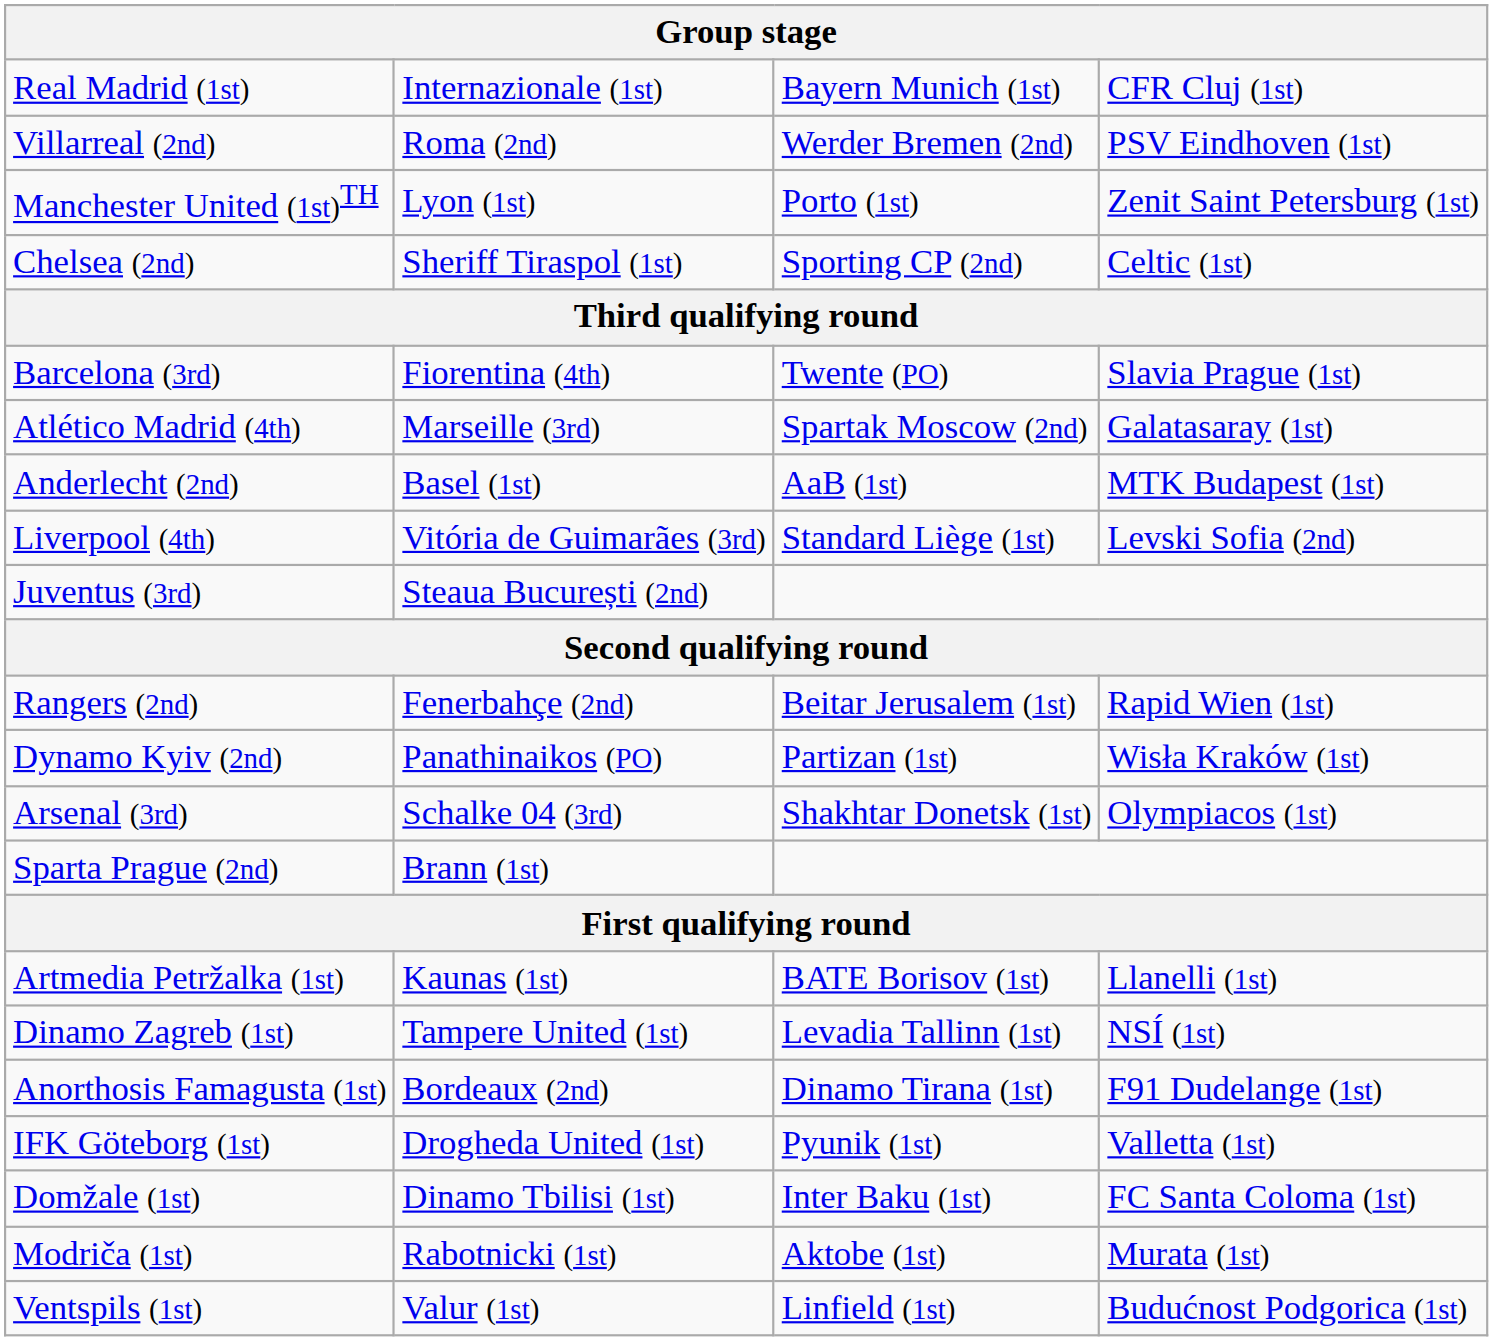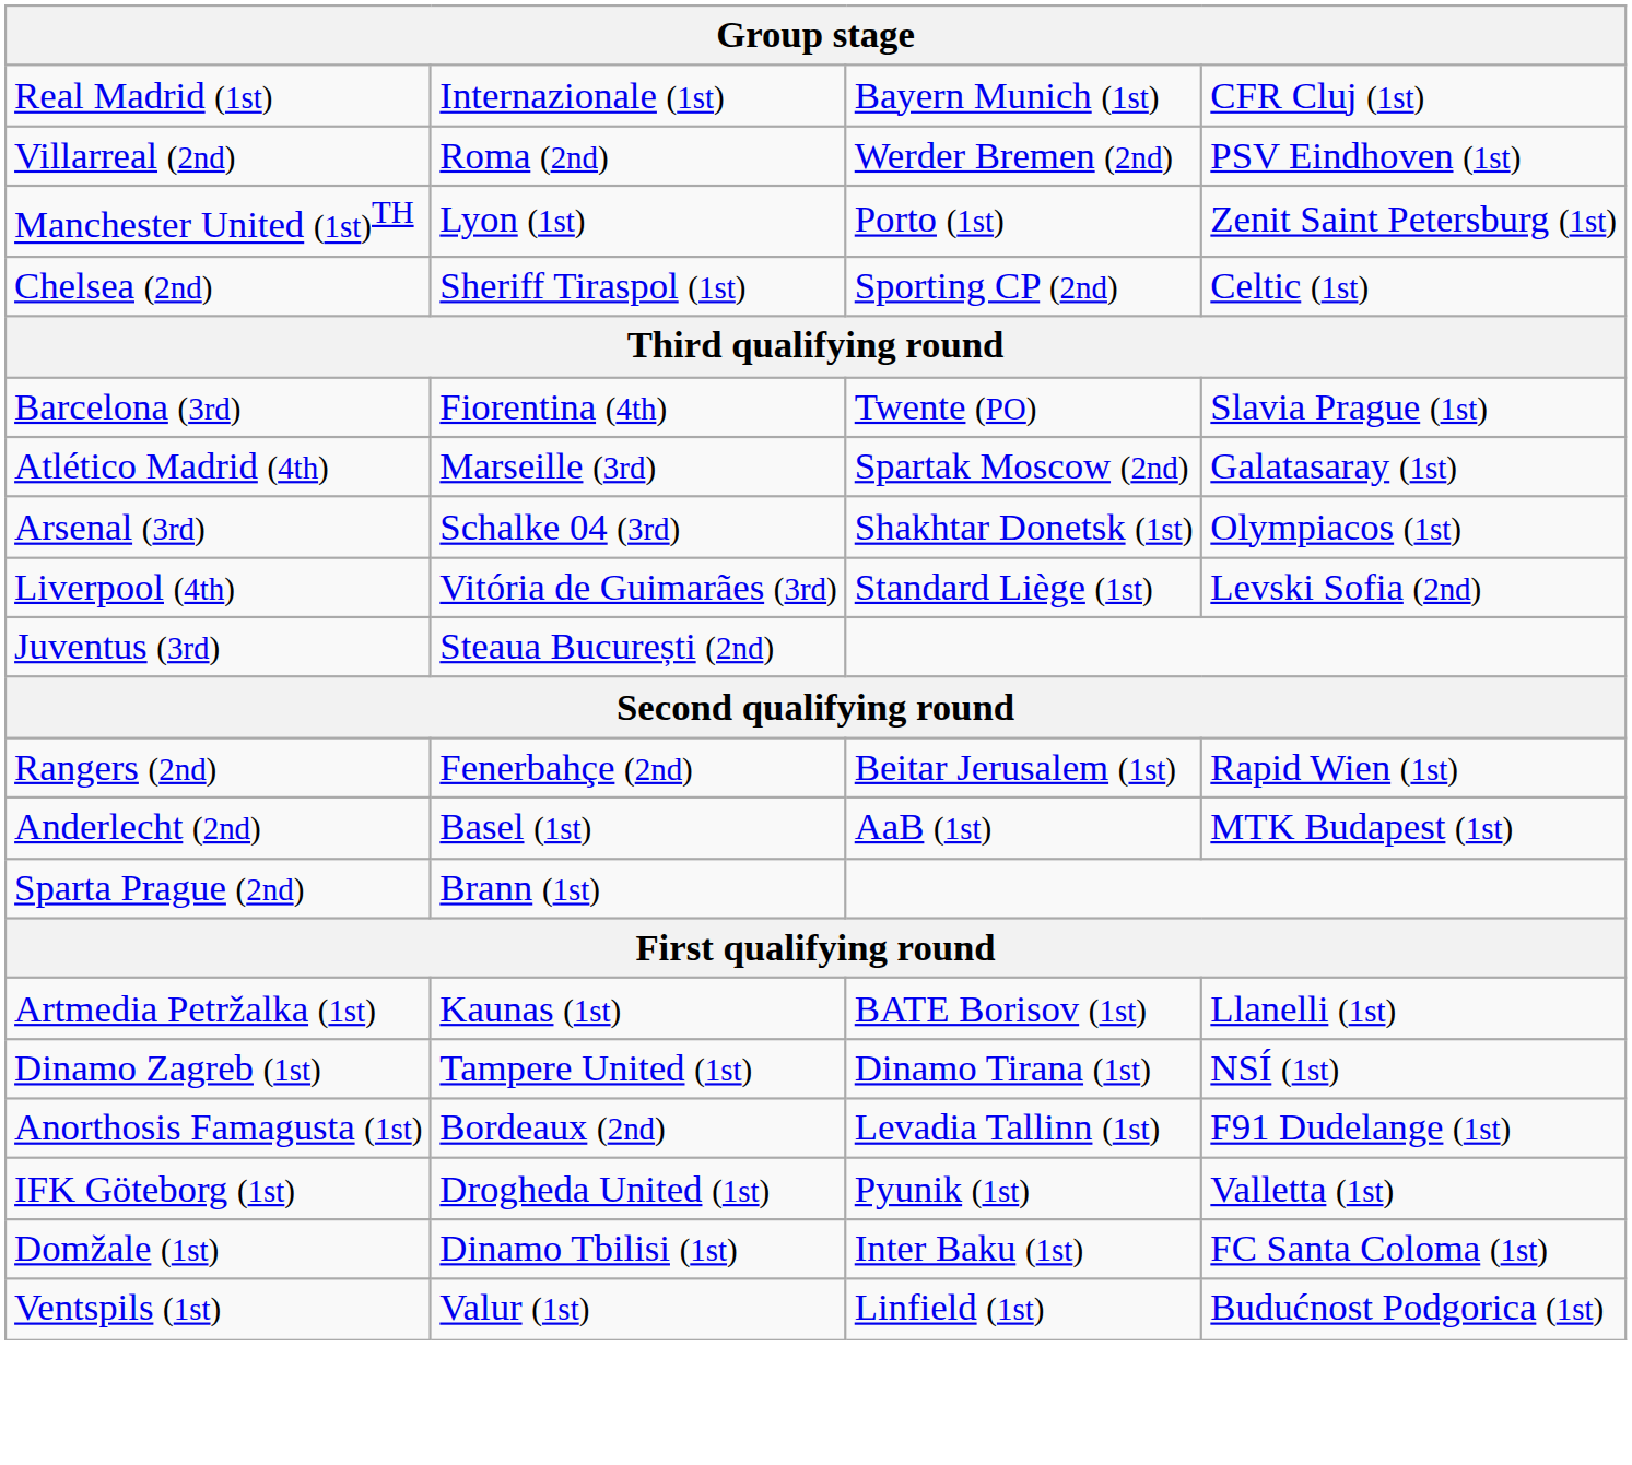 <table class="wikitable">
 <tr>
 <th colspan="4">Group stage</th>
 </tr>
 <tr>
 <td> <a href='#'>Real Madrid</a> <small>(<a href='#'>1st</a>)</small></td>
 <td> <a href='#'>Internazionale</a> <small>(<a href='#'>1st</a>)</small></td>
 <td> <a href='#'>Bayern Munich</a> <small>(<a href='#'>1st</a>)</small></td>
 <td> <a href='#'>CFR Cluj</a> <small>(<a href='#'>1st</a>)</small></td>
 </tr>
 <tr>
 <td> <a href='#'>Villarreal</a> <small>(<a href='#'>2nd</a>)</small></td>
 <td> <a href='#'>Roma</a> <small>(<a href='#'>2nd</a>)</small></td>
 <td> <a href='#'>Werder Bremen</a> <small>(<a href='#'>2nd</a>)</small></td>
 <td> <a href='#'>PSV Eindhoven</a> <small>(<a href='#'>1st</a>)</small></td>
 </tr>
 <tr>
 <td> <a href='#'>Manchester United</a> <small>(<a href='#'>1st</a>)</small><sup><a href='#'>TH</a></sup></td>
 <td> <a href='#'>Lyon</a> <small>(<a href='#'>1st</a>)</small></td>
 <td> <a href='#'>Porto</a> <small>(<a href='#'>1st</a>)</small></td>
 <td> <a href='#'>Zenit Saint Petersburg</a> <small>(<a href='#'>1st</a>)</small></td>
 </tr>
 <tr>
 <td> <a href='#'>Chelsea</a> <small>(<a href='#'>2nd</a>)</small></td>
 <td> <a href='#'>Sheriff Tiraspol</a> <small>(<a href='#'>1st</a>)</small></td>
 <td> <a href='#'>Sporting CP</a> <small>(<a href='#'>2nd</a>)</small></td>
 <td> <a href='#'>Celtic</a> <small>(<a href='#'>1st</a>)</small></td>
 </tr>
 <tr>
 <th colspan="4">Third qualifying round</th>
 </tr>
 <tr>
 <td> <a href='#'>Barcelona</a> <small>(<a href='#'>3rd</a>)</small></td>
 <td> <a href='#'>Fiorentina</a> <small>(<a href='#'>4th</a>)</small></td>
 <td> <a href='#'>Twente</a> <small>(<a href='#'>PO</a>)</small></td>
 <td> <a href='#'>Slavia Prague</a> <small>(<a href='#'>1st</a>)</small></td>
 </tr>
 <tr>
 <td> <a href='#'>Atlético Madrid</a> <small>(<a href='#'>4th</a>)</small></td>
 <td> <a href='#'>Marseille</a> <small>(<a href='#'>3rd</a>)</small></td>
 <td> <a href='#'>Spartak Moscow</a> <small>(<a href='#'>2nd</a>)</small></td>
 <td> <a href='#'>Galatasaray</a> <small>(<a href='#'>1st</a>)</small></td>
 </tr>
 <tr>
-<td> <a href='#'>Anderlecht</a> <small>(<a href='#'>2nd</a>)</small></td>
-<td> <a href='#'>Basel</a> <small>(<a href='#'>1st</a>)</small></td>
-<td> <a href='#'>AaB</a> <small>(<a href='#'>1st</a>)</small></td>
-<td> <a href='#'>MTK Budapest</a> <small>(<a href='#'>1st</a>)</small></td>
+<td> <a href='#'>Arsenal</a> <small>(<a href='#'>3rd</a>)</small></td>
+<td> <a href='#'>Schalke 04</a> <small>(<a href='#'>3rd</a>)</small></td>
+<td> <a href='#'>Shakhtar Donetsk</a> <small>(<a href='#'>1st</a>)</small></td>
+<td> <a href='#'>Olympiacos</a> <small>(<a href='#'>1st</a>)</small></td>
 </tr>
 <tr>
 <td> <a href='#'>Liverpool</a> <small>(<a href='#'>4th</a>)</small></td>
 <td> <a href='#'>Vitória de Guimarães</a> <small>(<a href='#'>3rd</a>)</small></td>
 <td> <a href='#'>Standard Liège</a> <small>(<a href='#'>1st</a>)</small></td>
 <td> <a href='#'>Levski Sofia</a> <small>(<a href='#'>2nd</a>)</small></td>
 </tr>
 <tr>
 <td> <a href='#'>Juventus</a> <small>(<a href='#'>3rd</a>)</small></td>
 <td> <a href='#'>Steaua București</a> <small>(<a href='#'>2nd</a>)</small></td>
 <td colspan="2"></td>
 </tr>
 <tr>
 <th colspan="4">Second qualifying round</th>
 </tr>
 <tr>
 <td> <a href='#'>Rangers</a> <small>(<a href='#'>2nd</a>)</small></td>
 <td> <a href='#'>Fenerbahçe</a> <small>(<a href='#'>2nd</a>)</small></td>
 <td> <a href='#'>Beitar Jerusalem</a> <small>(<a href='#'>1st</a>)</small></td>
 <td> <a href='#'>Rapid Wien</a> <small>(<a href='#'>1st</a>)</small></td>
 </tr>
 <tr>
-<td> <a href='#'>Dynamo Kyiv</a> <small>(<a href='#'>2nd</a>)</small></td>
-<td> <a href='#'>Panathinaikos</a> <small>(<a href='#'>PO</a>)</small></td>
-<td> <a href='#'>Partizan</a> <small>(<a href='#'>1st</a>)</small></td>
-<td> <a href='#'>Wisła Kraków</a> <small>(<a href='#'>1st</a>)</small></td>
-</tr>
-<tr>
-<td> <a href='#'>Arsenal</a> <small>(<a href='#'>3rd</a>)</small></td>
-<td> <a href='#'>Schalke 04</a> <small>(<a href='#'>3rd</a>)</small></td>
-<td> <a href='#'>Shakhtar Donetsk</a> <small>(<a href='#'>1st</a>)</small></td>
-<td> <a href='#'>Olympiacos</a> <small>(<a href='#'>1st</a>)</small></td>
+<td> <a href='#'>Anderlecht</a> <small>(<a href='#'>2nd</a>)</small></td>
+<td> <a href='#'>Basel</a> <small>(<a href='#'>1st</a>)</small></td>
+<td> <a href='#'>AaB</a> <small>(<a href='#'>1st</a>)</small></td>
+<td> <a href='#'>MTK Budapest</a> <small>(<a href='#'>1st</a>)</small></td>
 </tr>
 <tr>
 <td> <a href='#'>Sparta Prague</a> <small>(<a href='#'>2nd</a>)</small></td>
 <td> <a href='#'>Brann</a> <small>(<a href='#'>1st</a>)</small></td>
 <td colspan="2"></td>
 </tr>
 <tr>
 <th colspan="4">First qualifying round</th>
 </tr>
 <tr>
 <td> <a href='#'>Artmedia Petržalka</a> <small>(<a href='#'>1st</a>)</small></td>
 <td> <a href='#'>Kaunas</a> <small>(<a href='#'>1st</a>)</small></td>
 <td> <a href='#'>BATE Borisov</a> <small>(<a href='#'>1st</a>)</small></td>
 <td> <a href='#'>Llanelli</a> <small>(<a href='#'>1st</a>)</small></td>
 </tr>
 <tr>
 <td> <a href='#'>Dinamo Zagreb</a> <small>(<a href='#'>1st</a>)</small></td>
 <td> <a href='#'>Tampere United</a> <small>(<a href='#'>1st</a>)</small></td>
-<td> <a href='#'>Levadia Tallinn</a> <small>(<a href='#'>1st</a>)</small></td>
+<td> <a href='#'>Dinamo Tirana</a> <small>(<a href='#'>1st</a>)</small></td>
 <td> <a href='#'>NSÍ</a> <small>(<a href='#'>1st</a>)</small></td>
 </tr>
 <tr>
 <td> <a href='#'>Anorthosis Famagusta</a> <small>(<a href='#'>1st</a>)</small></td>
 <td> <a href='#'>Bordeaux</a> <small>(<a href='#'>2nd</a>)</small></td>
-<td> <a href='#'>Dinamo Tirana</a> <small>(<a href='#'>1st</a>)</small></td>
+<td> <a href='#'>Levadia Tallinn</a> <small>(<a href='#'>1st</a>)</small></td>
 <td> <a href='#'>F91 Dudelange</a> <small>(<a href='#'>1st</a>)</small></td>
 </tr>
 <tr>
 <td> <a href='#'>IFK Göteborg</a> <small>(<a href='#'>1st</a>)</small></td>
 <td> <a href='#'>Drogheda United</a> <small>(<a href='#'>1st</a>)</small></td>
 <td> <a href='#'>Pyunik</a> <small>(<a href='#'>1st</a>)</small></td>
 <td> <a href='#'>Valletta</a> <small>(<a href='#'>1st</a>)</small></td>
 </tr>
 <tr>
 <td> <a href='#'>Domžale</a> <small>(<a href='#'>1st</a>)</small></td>
 <td> <a href='#'>Dinamo Tbilisi</a> <small>(<a href='#'>1st</a>)</small></td>
 <td> <a href='#'>Inter Baku</a> <small>(<a href='#'>1st</a>)</small></td>
 <td> <a href='#'>FC Santa Coloma</a> <small>(<a href='#'>1st</a>)</small></td>
 </tr>
 <tr>
-<td> <a href='#'>Modriča</a> <small>(<a href='#'>1st</a>)</small></td>
-<td> <a href='#'>Rabotnicki</a> <small>(<a href='#'>1st</a>)</small></td>
-<td> <a href='#'>Aktobe</a> <small>(<a href='#'>1st</a>)</small></td>
-<td> <a href='#'>Murata</a> <small>(<a href='#'>1st</a>)</small></td>
-</tr>
-<tr>
 <td> <a href='#'>Ventspils</a> <small>(<a href='#'>1st</a>)</small></td>
 <td> <a href='#'>Valur</a> <small>(<a href='#'>1st</a>)</small></td>
 <td> <a href='#'>Linfield</a> <small>(<a href='#'>1st</a>)</small></td>
 <td> <a href='#'>Budućnost Podgorica</a> <small>(<a href='#'>1st</a>)</small></td>
 </tr>
 </table>
